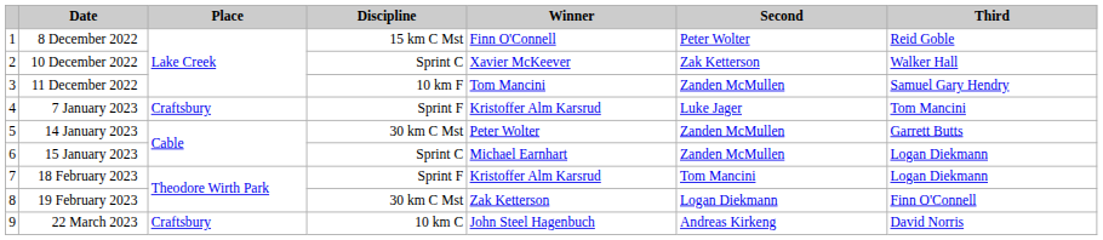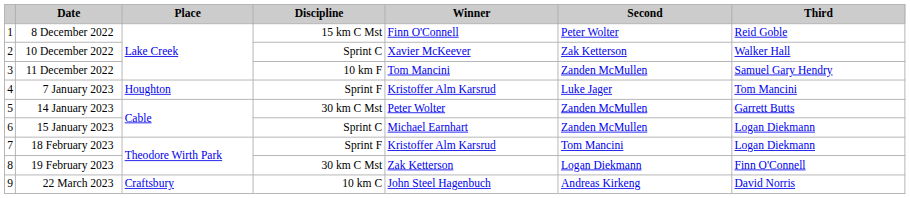 <table class="wikitable plainrowheaders" style="background:#fff; font-size:86%; line-height:16px; border:grey solid 1px; border-collapse:collapse;">
 <tr style="background:#ccc; text-align:center;">
 <th scope="col" style="background:#ccc; width=30 px;"></th>
 <th scope="col" style="background:#ccc; width:120px;">Date</th>
 <th scope="col" style="background:#ccc; width:150px;">Place</th>
 <th scope="col" style="background:#ccc; width:150px;">Discipline</th>
 <th scope="col" style="background:#ccc; width:200px;">Winner</th>
 <th scope="col" style="background:#ccc; width:200px;">Second</th>
 <th scope="col" style="background:#ccc; width:200px;">Third</th>
 </tr>
 <tr>
 <td align=center>1</td>
 <td align=right>8 December 2022  </td>
 <td rowspan=3> <a href='#'>Lake Creek</a></td>
 <td align=right>15 km C Mst</td>
 <td> <a href='#'>Finn O'Connell</a></td>
 <td> <a href='#'>Peter Wolter</a></td>
 <td> <a href='#'>Reid Goble</a></td>
 </tr>
 <tr>
 <td align=center>2</td>
 <td align=right>10 December 2022  </td>
 <td align=right>Sprint C</td>
 <td> <a href='#'>Xavier McKeever</a></td>
 <td> <a href='#'>Zak Ketterson</a></td>
 <td> <a href='#'>Walker Hall</a></td>
 </tr>
 <tr>
 <td align=center>3</td>
 <td align=right>11 December 2022  </td>
 <td align=right>10 km F</td>
 <td> <a href='#'>Tom Mancini</a></td>
 <td> <a href='#'>Zanden McMullen</a></td>
 <td> <a href='#'>Samuel Gary Hendry</a></td>
 </tr>
 <tr>
 <td align=center>4</td>
 <td align=right>7 January 2023  </td>
-<td> <a href='#'>Craftsbury</a></td>
+<td> <a href='#'>Houghton</a></td>
 <td align=right>Sprint F</td>
 <td> <a href='#'>Kristoffer Alm Karsrud</a></td>
 <td> <a href='#'>Luke Jager</a></td>
 <td> <a href='#'>Tom Mancini</a></td>
 </tr>
 <tr>
 <td align=center>5</td>
 <td align=right>14 January 2023  </td>
 <td rowspan=2> <a href='#'>Cable</a></td>
 <td align=right>30 km C Mst</td>
 <td> <a href='#'>Peter Wolter</a></td>
 <td> <a href='#'>Zanden McMullen</a></td>
 <td> <a href='#'>Garrett Butts</a></td>
 </tr>
 <tr>
 <td align=center>6</td>
 <td align=right>15 January 2023  </td>
 <td align=right>Sprint C</td>
 <td> <a href='#'>Michael Earnhart</a></td>
 <td> <a href='#'>Zanden McMullen</a></td>
 <td> <a href='#'>Logan Diekmann</a></td>
 </tr>
 <tr>
 <td align=center>7</td>
 <td align=right>18 February 2023  </td>
 <td rowspan=2> <a href='#'>Theodore Wirth Park</a></td>
 <td align=right>Sprint F</td>
 <td> <a href='#'>Kristoffer Alm Karsrud</a></td>
 <td> <a href='#'>Tom Mancini</a></td>
 <td> <a href='#'>Logan Diekmann</a></td>
 </tr>
 <tr>
 <td align=center>8</td>
 <td align=right>19 February 2023  </td>
 <td align=right>30 km C Mst</td>
 <td> <a href='#'>Zak Ketterson</a></td>
 <td> <a href='#'>Logan Diekmann</a></td>
 <td> <a href='#'>Finn O'Connell</a></td>
 </tr>
 <tr>
 <td align=center>9</td>
 <td align=right>22 March 2023  </td>
 <td> <a href='#'>Craftsbury</a></td>
 <td align=right>10 km C</td>
 <td> <a href='#'>John Steel Hagenbuch</a></td>
 <td> <a href='#'>Andreas Kirkeng</a></td>
 <td> <a href='#'>David Norris</a></td>
 </tr>
 </table>
